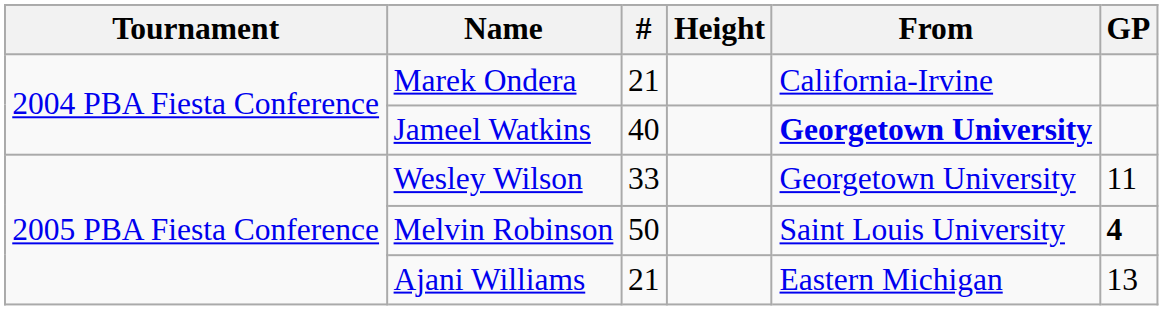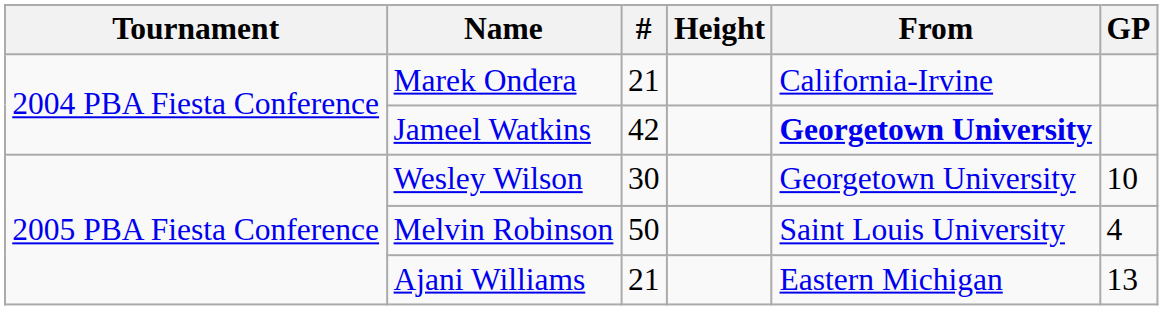 <table class="wikitable">
 <tr>
 <th>Tournament</th>
 <th>Name</th>
 <th>#</th>
 <th>Height</th>
 <th>From</th>
 <th>GP</th>
 </tr>
 <tr>
 <td rowspan=2><a href='#'>2004 PBA Fiesta Conference</a></td>
 <td><a href='#'>Marek Ondera</a></td>
 <td>21</td>
 <td></td>
 <td><a href='#'>California-Irvine</a></td>
 <td></td>
 </tr>
 <tr>
 <td><a href='#'>Jameel Watkins</a></td>
-<td>40</td>
+<td>42</td>
 <td></td>
 <td><strong><a href='#'>Georgetown University</a></strong></td>
 <td></td>
 </tr>
 <tr>
 <td rowspan=3><a href='#'>2005 PBA Fiesta Conference</a></td>
 <td><a href='#'>Wesley Wilson</a></td>
-<td>33</td>
+<td>30</td>
 <td></td>
 <td><a href='#'>Georgetown University</a></td>
-<td>11</td>
+<td>10</td>
 </tr>
 <tr>
 <td><a href='#'>Melvin Robinson</a></td>
 <td>50</td>
 <td></td>
 <td><a href='#'>Saint Louis University</a></td>
-<td><strong>4</strong></td>
+<td>4</td>
 </tr>
 <tr>
 <td><a href='#'>Ajani Williams</a></td>
 <td>21</td>
 <td></td>
 <td><a href='#'>Eastern Michigan</a></td>
 <td>13</td>
 </tr>
 </table>
